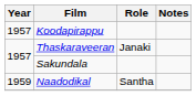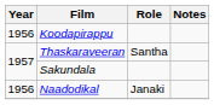 <table class="wikitable sortable">
 <tr>
 <th>Year</th>
 <th>Film</th>
 <th>Role</th>
 <th class="unsortable">Notes</th>
 </tr>
 <tr>
-<td>1957</td>
+<td>1956</td>
 <td><em><a href='#'>Koodapirappu</a></em></td>
 <td></td>
 <td></td>
 </tr>
 <tr>
 <td rowspan=2>1957</td>
 <td><em><a href='#'>Thaskaraveeran</a></em></td>
-<td>Janaki</td>
+<td>Santha</td>
 <td></td>
 </tr>
 <tr>
 <td><em>Sakundala</em></td>
 <td></td>
 <td></td>
 </tr>
 <tr>
-<td>1959</td>
+<td>1956</td>
 <td><em><a href='#'>Naadodikal</a></em></td>
-<td>Santha</td>
+<td>Janaki</td>
 <td></td>
 </tr>
 <tr>
 </tr>
 </table>
